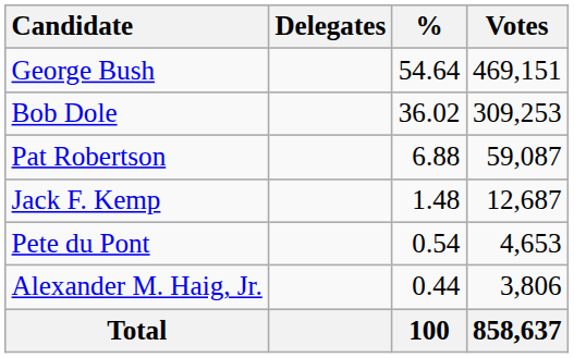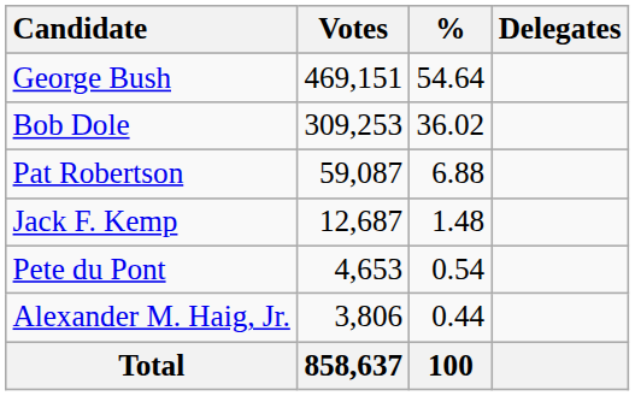 <table class="wikitable sortable plainrowheaders" style="text-align:right;">
 <tr>
 <th style="text-align:left;">Candidate</th>
+<th>Votes</th>
+<th>%</th>
 <th>Delegates</th>
-<th>%</th>
-<th>Votes</th>
 </tr>
 <tr>
 <td style="text-align:left;"><a href='#'>George Bush</a></td>
+<td>469,151</td>
+<td>54.64</td>
 <td style="text-align:center;"></td>
-<td>54.64</td>
-<td>469,151</td>
 </tr>
 <tr>
 <td style="text-align:left;"><a href='#'>Bob Dole</a></td>
+<td>309,253</td>
+<td>36.02</td>
 <td style="text-align:center;"></td>
-<td>36.02</td>
-<td>309,253</td>
 </tr>
 <tr>
 <td style="text-align:left;"><a href='#'>Pat Robertson</a></td>
+<td>59,087</td>
+<td>6.88</td>
 <td style="text-align:center;"></td>
-<td>6.88</td>
-<td>59,087</td>
 </tr>
 <tr>
 <td style="text-align:left;"><a href='#'>Jack F. Kemp</a> </td>
+<td>12,687</td>
+<td>1.48</td>
 <td style="text-align:center;"></td>
-<td>1.48</td>
-<td>12,687</td>
 </tr>
 <tr>
 <td style="text-align:left;"><a href='#'>Pete du Pont</a> </td>
+<td>4,653</td>
+<td>0.54</td>
 <td style="text-align:center;"></td>
-<td>0.54</td>
-<td>4,653</td>
 </tr>
 <tr>
 <td style="text-align:left;"><a href='#'>Alexander M. Haig, Jr.</a> </td>
+<td>3,806</td>
+<td>0.44</td>
 <td style="text-align:center;"></td>
-<td>0.44</td>
-<td>3,806</td>
 </tr>
 <tr class="sortbottom">
 <th>Total</th>
+<th>858,637</th>
+<th>100</th>
 <th></th>
-<th>100</th>
-<th>858,637</th>
 </tr>
 </table>
